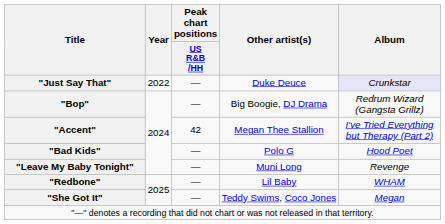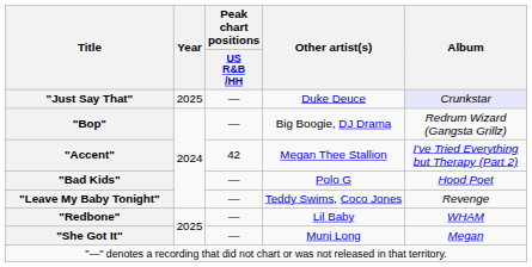 <table class="wikitable plainrowheaders" style="text-align:center;" border="1">
 <tr>
 <th scope="col" rowspan="2" style="width:14em;">Title</th>
 <th scope="col" rowspan="2">Year</th>
 <th scope="col">Peak chart positions</th>
 <th scope="col"  rowspan="2">Other artist(s)</th>
 <th scope="col" rowspan="2" style="width:10em;">Album</th>
 </tr>
 <tr>
 <th scope="col" style="width:3em;font-size:90%;"><a href='#'>US<br>R&B<br>/HH</a><br></th>
 </tr>
 <tr>
 <th scope="row">"Just Say That"</th>
-<td>2022</td>
+<td>2025</td>
 <td>—</td>
 <td><a href='#'>Duke Deuce</a></td>
 <td style="background: lavender;"><em>Crunkstar</em></td>
 </tr>
 <tr>
 <th scope="row">"Bop"</th>
 <td rowspan="4">2024</td>
 <td>—</td>
 <td>Big Boogie, <a href='#'>DJ Drama</a></td>
 <td><em>Redrum Wizard (Gangsta Grillz)</em></td>
 </tr>
 <tr>
 <th scope="row">"Accent"</th>
 <td>42</td>
 <td><a href='#'>Megan Thee Stallion</a></td>
 <td><em><a href='#'>I've Tried Everything but Therapy (Part 2)</a></em></td>
 </tr>
 <tr>
 <th scope="row">"Bad Kids"</th>
 <td>—</td>
 <td><a href='#'>Polo G</a></td>
 <td><em><a href='#'>Hood Poet</a></em></td>
 </tr>
 <tr>
 <th scope="row">"Leave My Baby Tonight"</th>
 <td>—</td>
-<td><a href='#'>Muni Long</a></td>
+<td><a href='#'>Teddy Swims</a>, <a href='#'>Coco Jones</a></td>
 <td><em>Revenge</em></td>
 </tr>
 <tr>
 <th scope="row">"Redbone"</th>
 <td rowspan="2">2025</td>
 <td>—</td>
 <td><a href='#'>Lil Baby</a></td>
 <td><em><a href='#'>WHAM</a></em></td>
 </tr>
 <tr>
 <th scope="row">"She Got It"</th>
 <td>—</td>
-<td><a href='#'>Teddy Swims</a>, <a href='#'>Coco Jones</a></td>
+<td><a href='#'>Muni Long</a></td>
 <td><em><a href='#'>Megan</a></em></td>
 </tr>
 <tr>
 <td colspan="6" style="font-size:90%">"—" denotes a recording that did not chart or was not released in that territory.</td>
 </tr>
 </table>
